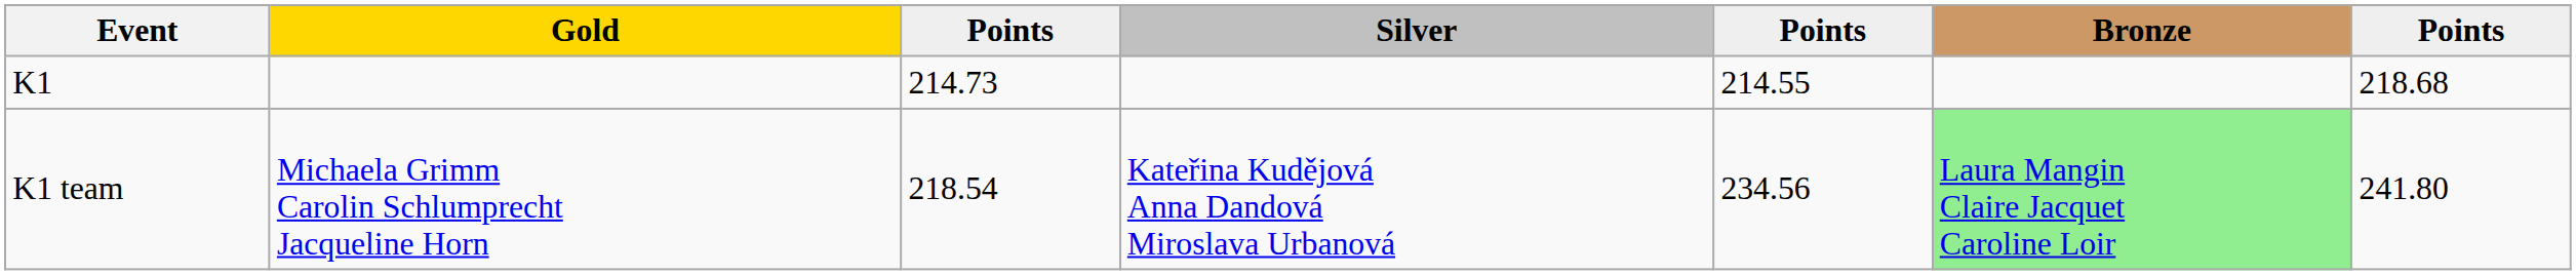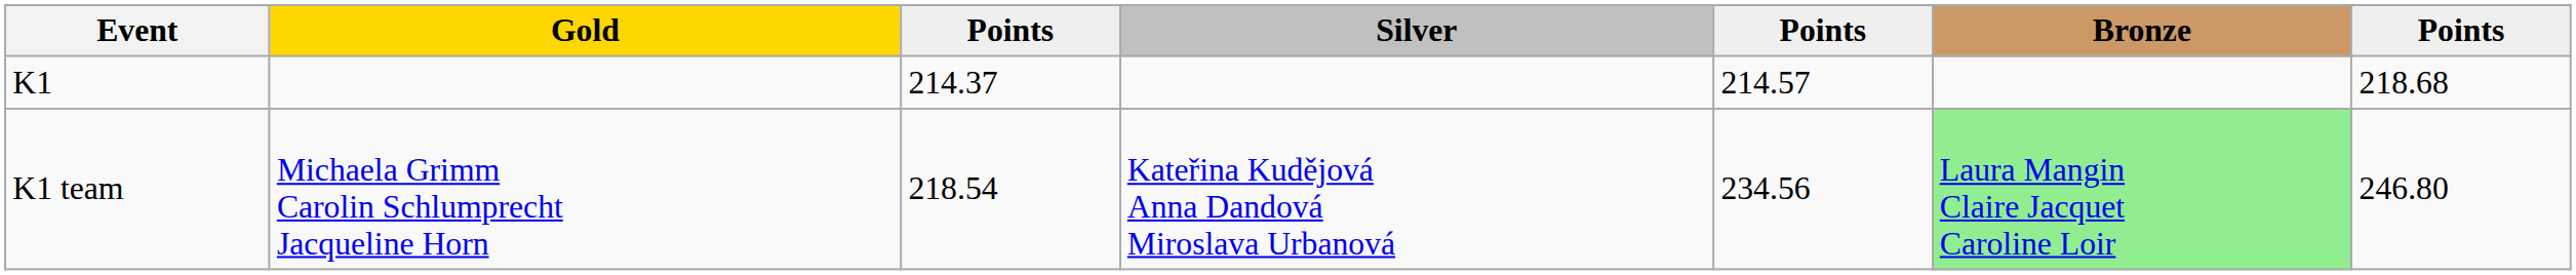 <table class="wikitable" width=100%>
 <tr>
 <th>Event</th>
 <td align=center bgcolor="gold"><strong>Gold</strong></td>
 <td align=center bgcolor="EFEFEF"><strong>Points</strong></td>
 <td align=center bgcolor="silver"><strong>Silver</strong></td>
 <td align=center bgcolor="EFEFEF"><strong>Points</strong></td>
 <td align=center bgcolor="CC9966"><strong>Bronze</strong></td>
 <td align=center bgcolor="EFEFEF"><strong>Points</strong></td>
 </tr>
 <tr>
 <td>K1</td>
 <td></td>
-<td>214.73</td>
+<td>214.37</td>
 <td></td>
-<td>214.55</td>
+<td>214.57</td>
 <td></td>
 <td>218.68</td>
 </tr>
 <tr>
 <td>K1 team</td>
 <td><br><a href='#'>Michaela Grimm</a><br><a href='#'>Carolin Schlumprecht</a><br><a href='#'>Jacqueline Horn</a></td>
 <td>218.54</td>
 <td><br><a href='#'>Kateřina Kudějová</a><br><a href='#'>Anna Dandová</a><br><a href='#'>Miroslava Urbanová</a></td>
 <td>234.56</td>
 <td style="background: lightgreen;"><br><a href='#'>Laura Mangin</a><br><a href='#'>Claire Jacquet</a><br><a href='#'>Caroline Loir</a></td>
-<td>241.80</td>
+<td>246.80</td>
 </tr>
 </table>
